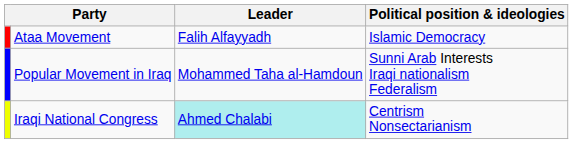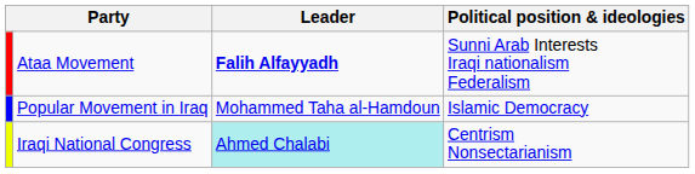 <table class="wikitable">
 <tr>
 <th colspan=2>Party</th>
 <th>Leader</th>
 <th>Political position & ideologies</th>
 </tr>
 <tr>
 <td bgcolor=red></td>
 <td><a href='#'>Ataa Movement</a></td>
-<td><a href='#'>Falih Alfayyadh</a></td>
-<td><a href='#'>Islamic Democracy</a></td>
+<td><strong><a href='#'>Falih Alfayyadh</a></strong></td>
+<td><a href='#'>Sunni Arab</a> Interests<br><a href='#'>Iraqi nationalism</a><br><a href='#'>Federalism</a></td>
 </tr>
 <tr>
 <td bgcolor=blue></td>
 <td><a href='#'>Popular Movement in Iraq</a></td>
 <td><a href='#'>Mohammed Taha al-Hamdoun</a></td>
-<td><a href='#'>Sunni Arab</a> Interests<br><a href='#'>Iraqi nationalism</a><br><a href='#'>Federalism</a></td>
+<td><a href='#'>Islamic Democracy</a></td>
 </tr>
 <tr>
 <td bgcolor=#EEFF00></td>
 <td><a href='#'>Iraqi National Congress</a></td>
 <td style="background: paleturquoise;"><a href='#'>Ahmed Chalabi</a></td>
 <td><a href='#'>Centrism</a><br><a href='#'>Nonsectarianism</a></td>
 </tr>
 </table>
